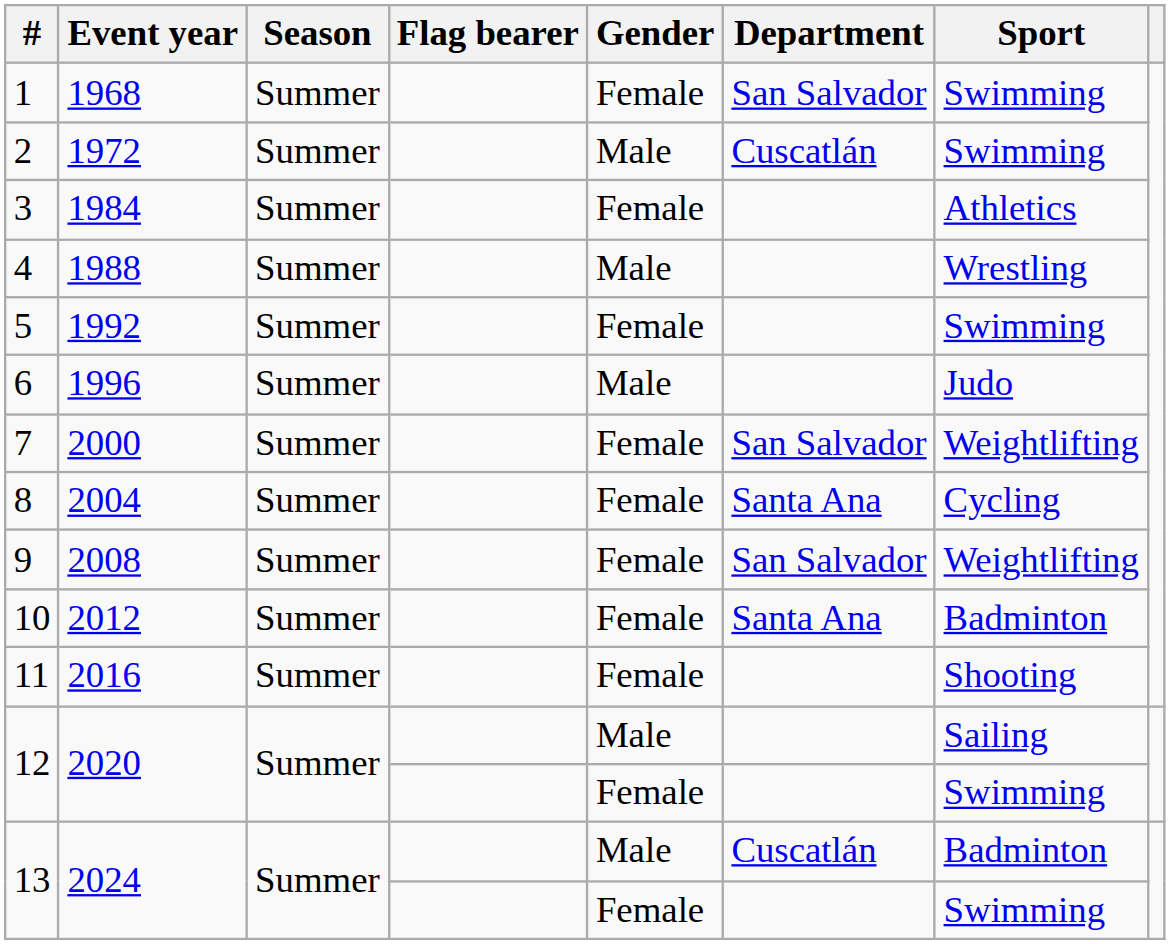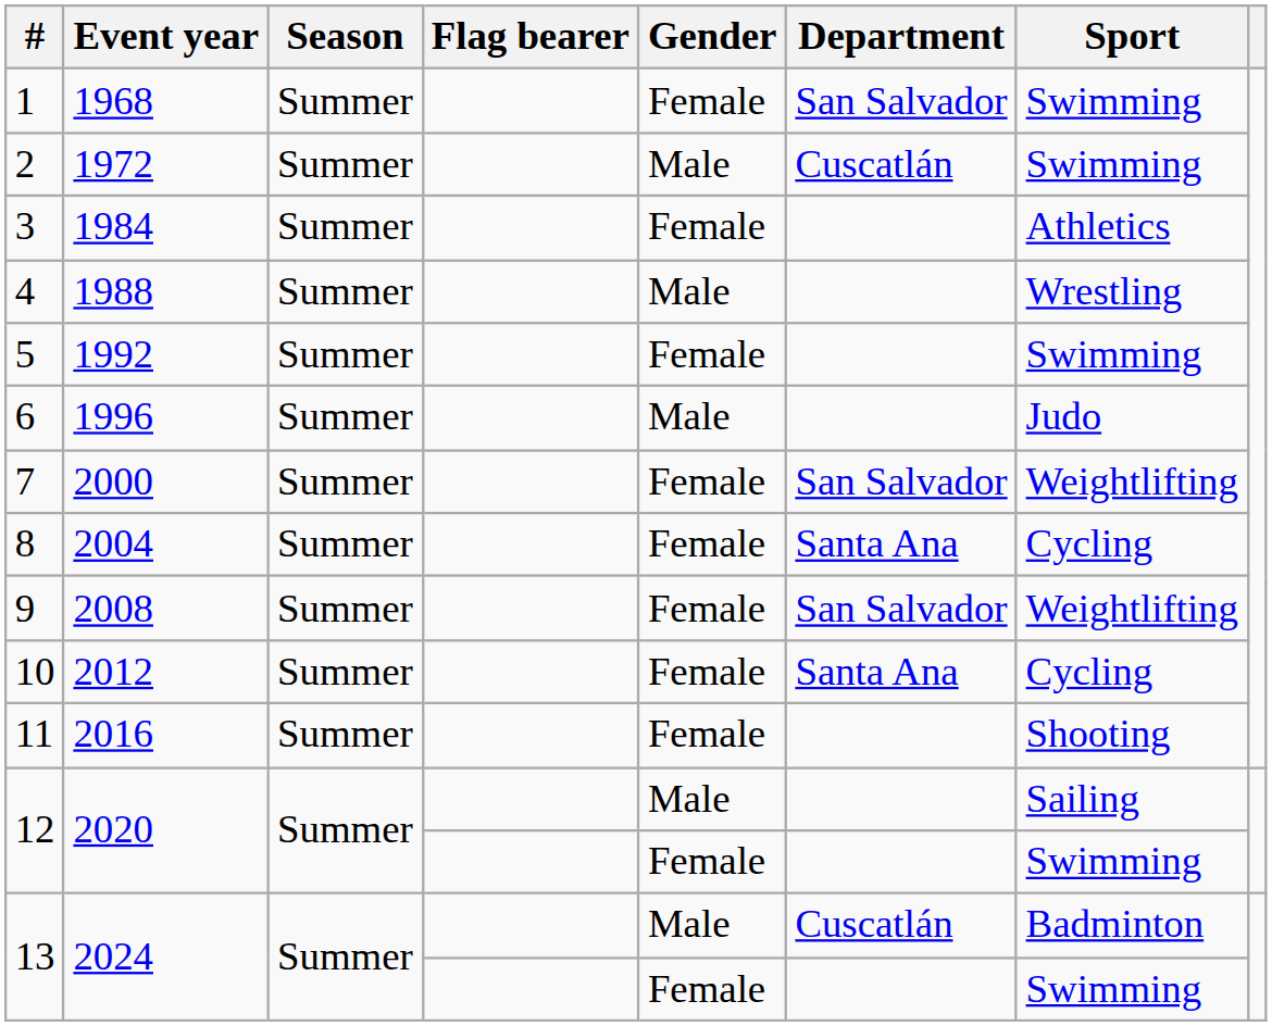 <table class="wikitable sortable">
 <tr>
 <th>#</th>
 <th>Event year</th>
 <th>Season</th>
 <th>Flag bearer</th>
 <th>Gender</th>
 <th>Department</th>
 <th>Sport</th>
 <th></th>
 </tr>
 <tr>
 <td>1</td>
 <td><a href='#'>1968</a></td>
 <td>Summer</td>
 <td></td>
 <td>Female</td>
 <td><a href='#'>San Salvador</a></td>
 <td><a href='#'>Swimming</a></td>
 <td rowspan=11></td>
 </tr>
 <tr>
 <td>2</td>
 <td><a href='#'>1972</a></td>
 <td>Summer</td>
 <td></td>
 <td>Male</td>
 <td><a href='#'>Cuscatlán</a></td>
 <td><a href='#'>Swimming</a></td>
 </tr>
 <tr>
 <td>3</td>
 <td><a href='#'>1984</a></td>
 <td>Summer</td>
 <td></td>
 <td>Female</td>
 <td></td>
 <td><a href='#'>Athletics</a></td>
 </tr>
 <tr>
 <td>4</td>
 <td><a href='#'>1988</a></td>
 <td>Summer</td>
 <td></td>
 <td>Male</td>
 <td></td>
 <td><a href='#'>Wrestling</a></td>
 </tr>
 <tr>
 <td>5</td>
 <td><a href='#'>1992</a></td>
 <td>Summer</td>
 <td></td>
 <td>Female</td>
 <td></td>
 <td><a href='#'>Swimming</a></td>
 </tr>
 <tr>
 <td>6</td>
 <td><a href='#'>1996</a></td>
 <td>Summer</td>
 <td></td>
 <td>Male</td>
 <td></td>
 <td><a href='#'>Judo</a></td>
 </tr>
 <tr>
 <td>7</td>
 <td><a href='#'>2000</a></td>
 <td>Summer</td>
 <td></td>
 <td>Female</td>
 <td><a href='#'>San Salvador</a></td>
 <td><a href='#'>Weightlifting</a></td>
 </tr>
 <tr>
 <td>8</td>
 <td><a href='#'>2004</a></td>
 <td>Summer</td>
 <td></td>
 <td>Female</td>
 <td><a href='#'>Santa Ana</a></td>
 <td><a href='#'>Cycling</a></td>
 </tr>
 <tr>
 <td>9</td>
 <td><a href='#'>2008</a></td>
 <td>Summer</td>
 <td></td>
 <td>Female</td>
 <td><a href='#'>San Salvador</a></td>
 <td><a href='#'>Weightlifting</a></td>
 </tr>
 <tr>
 <td>10</td>
 <td><a href='#'>2012</a></td>
 <td>Summer</td>
 <td></td>
 <td>Female</td>
 <td><a href='#'>Santa Ana</a></td>
-<td><a href='#'>Badminton</a></td>
+<td><a href='#'>Cycling</a></td>
 </tr>
 <tr>
 <td>11</td>
 <td><a href='#'>2016</a></td>
 <td>Summer</td>
 <td></td>
 <td>Female</td>
 <td></td>
 <td><a href='#'>Shooting</a></td>
 </tr>
 <tr>
 <td rowspan=2>12</td>
 <td rowspan=2><a href='#'>2020</a></td>
 <td rowspan=2>Summer</td>
 <td></td>
 <td>Male</td>
 <td></td>
 <td><a href='#'>Sailing</a></td>
 <td rowspan=2></td>
 </tr>
 <tr>
 <td></td>
 <td>Female</td>
 <td></td>
 <td><a href='#'>Swimming</a></td>
 </tr>
 <tr>
 <td rowspan=2>13</td>
 <td rowspan=2><a href='#'>2024</a></td>
 <td rowspan=2>Summer</td>
 <td></td>
 <td>Male</td>
 <td><a href='#'>Cuscatlán</a></td>
 <td><a href='#'>Badminton</a></td>
 <td rowspan=2></td>
 </tr>
 <tr>
 <td></td>
 <td>Female</td>
 <td></td>
 <td><a href='#'>Swimming</a></td>
 </tr>
 </table>
